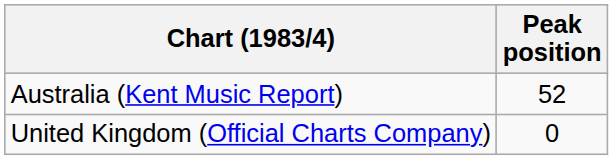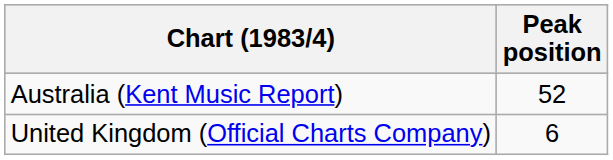 <table class="wikitable">
 <tr>
 <th>Chart (1983/4)</th>
 <th>Peak<br> position</th>
 </tr>
 <tr>
 <td>Australia (<a href='#'>Kent Music Report</a>)</td>
 <td align="center">52</td>
 </tr>
 <tr>
 <td>United Kingdom (<a href='#'>Official Charts Company</a>)</td>
-<td align="center">0</td>
+<td align="center">6</td>
 </tr>
 </table>
